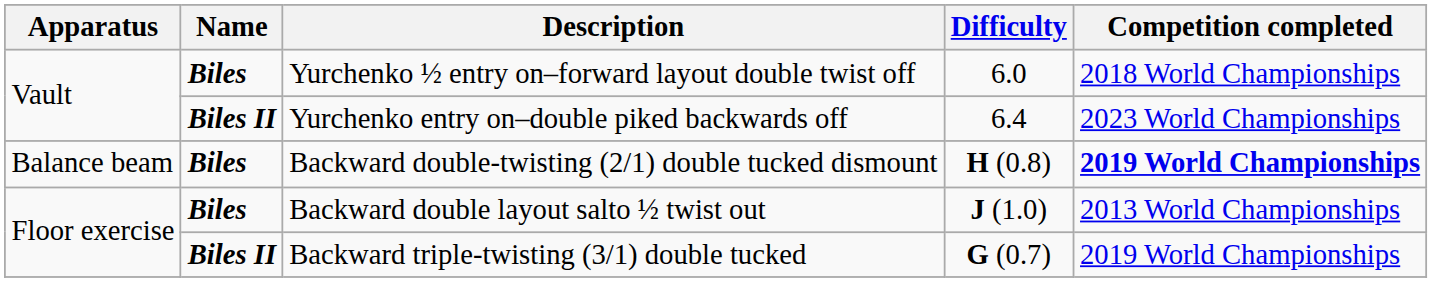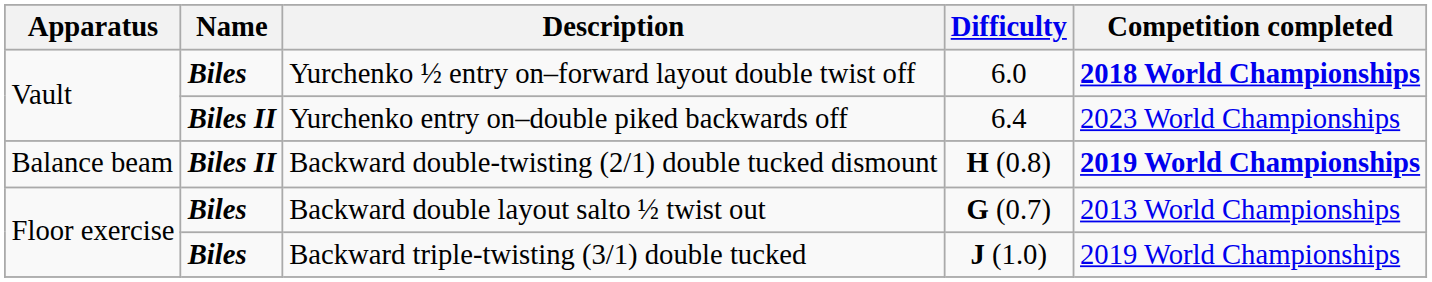 <table class="wikitable">
 <tr>
 <th scope="col">Apparatus</th>
 <th scope="col">Name</th>
 <th scope="col">Description</th>
 <th scope="col"><a href='#'>Difficulty</a></th>
 <th scope="col">Competition completed</th>
 </tr>
 <tr>
 <td rowspan="2">Vault</td>
 <td scope="row"><strong><em>Biles</em></strong></td>
 <td>Yurchenko ½ entry on–forward layout double twist off</td>
 <td align=center>6.0</td>
-<td><a href='#'>2018 World Championships</a></td>
+<td><strong><a href='#'>2018 World Championships</a></strong></td>
 </tr>
 <tr>
 <td scope="row"><strong><em>Biles II</em></strong></td>
 <td>Yurchenko entry on–double piked backwards off</td>
 <td align=center>6.4</td>
 <td><a href='#'>2023 World Championships</a></td>
 </tr>
 <tr>
 <td scope="row">Balance beam</td>
-<td style="text-align:left;"><strong><em>Biles</em></strong></td>
+<td scope="row"><strong><em>Biles II</em></strong></td>
 <td>Backward double-twisting (2/1) double tucked dismount</td>
 <td align=center><strong>H</strong> (0.8)</td>
 <td><strong><a href='#'>2019 World Championships</a></strong></td>
 </tr>
 <tr>
 <td rowspan="2">Floor exercise</td>
 <td style="text-align:left;"><strong><em>Biles</em></strong></td>
 <td scope="row">Backward double layout salto ½ twist out</td>
-<td align=center><strong>J</strong> (1.0)</td>
+<td align=center><strong>G</strong> (0.7)</td>
 <td><a href='#'>2013 World Championships</a></td>
 </tr>
 <tr>
-<td scope="row"><strong><em>Biles II</em></strong></td>
+<td style="text-align:left;"><strong><em>Biles</em></strong></td>
 <td>Backward triple-twisting (3/1) double tucked</td>
-<td align=center><strong>G</strong> (0.7)</td>
+<td align=center><strong>J</strong> (1.0)</td>
 <td><a href='#'>2019 World Championships</a></td>
 </tr>
 </table>
